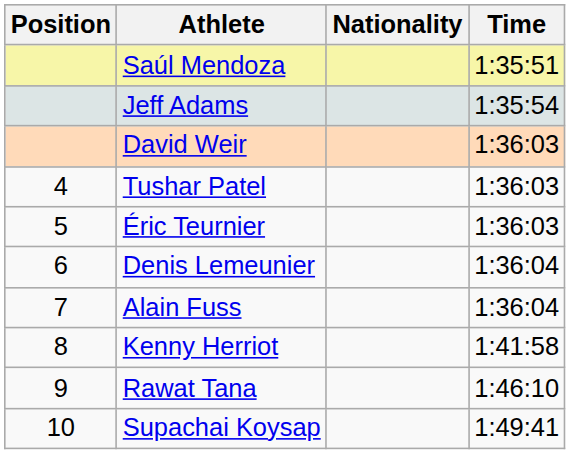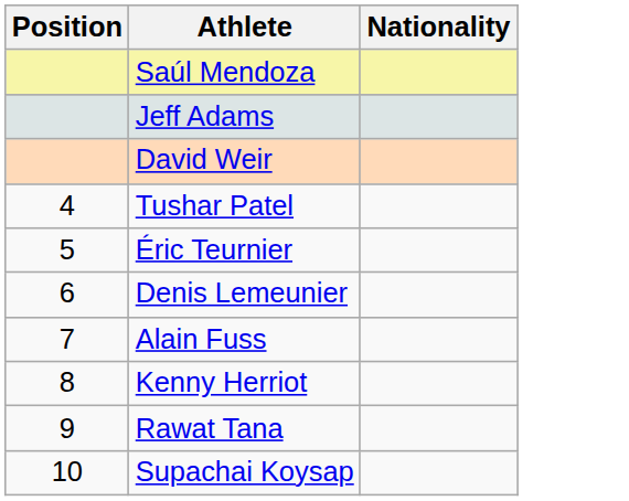 <table class="wikitable sortable">
 <tr>
 <th>Position</th>
 <th>Athlete</th>
 <th>Nationality</th>
-<th>Time</th>
 </tr>
 <tr bgcolor="#F7F6A8">
 <td align=center></td>
 <td><a href='#'>Saúl Mendoza</a></td>
 <td></td>
-<td>1:35:51</td>
 </tr>
 <tr bgcolor="#DCE5E5">
 <td align=center></td>
 <td><a href='#'>Jeff Adams</a></td>
 <td></td>
-<td>1:35:54</td>
 </tr>
 <tr bgcolor="#FFDAB9">
 <td align=center></td>
 <td><a href='#'>David Weir</a></td>
 <td></td>
-<td>1:36:03</td>
 </tr>
 <tr>
 <td align=center>4</td>
 <td><a href='#'>Tushar Patel</a></td>
 <td></td>
-<td>1:36:03</td>
 </tr>
 <tr>
 <td align=center>5</td>
 <td><a href='#'>Éric Teurnier</a></td>
 <td></td>
-<td>1:36:03</td>
 </tr>
 <tr>
 <td align=center>6</td>
 <td><a href='#'>Denis Lemeunier</a></td>
 <td></td>
-<td>1:36:04</td>
 </tr>
 <tr>
 <td align=center>7</td>
 <td><a href='#'>Alain Fuss</a></td>
 <td></td>
-<td>1:36:04</td>
 </tr>
 <tr>
 <td align=center>8</td>
 <td><a href='#'>Kenny Herriot</a></td>
 <td></td>
-<td>1:41:58</td>
 </tr>
 <tr>
 <td align=center>9</td>
 <td><a href='#'>Rawat Tana</a></td>
 <td></td>
-<td>1:46:10</td>
 </tr>
 <tr>
 <td align=center>10</td>
 <td><a href='#'>Supachai Koysap</a></td>
 <td></td>
-<td>1:49:41</td>
 </tr>
 </table>
